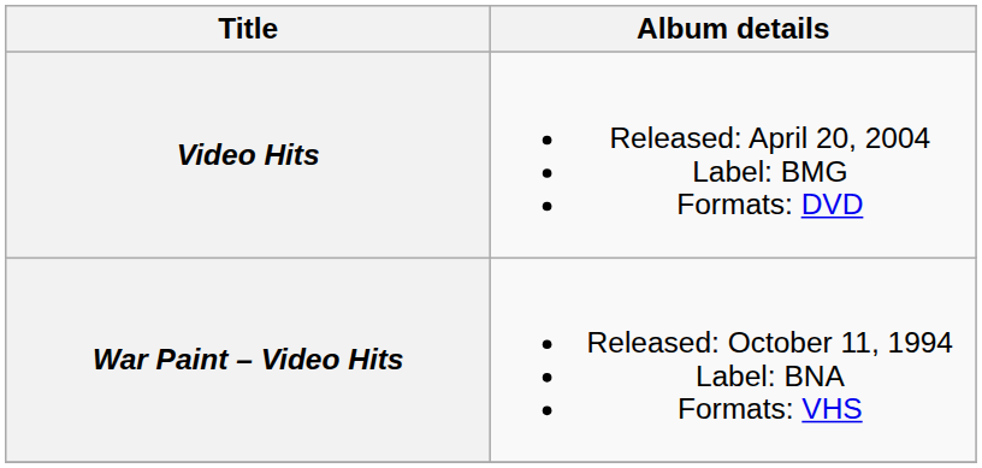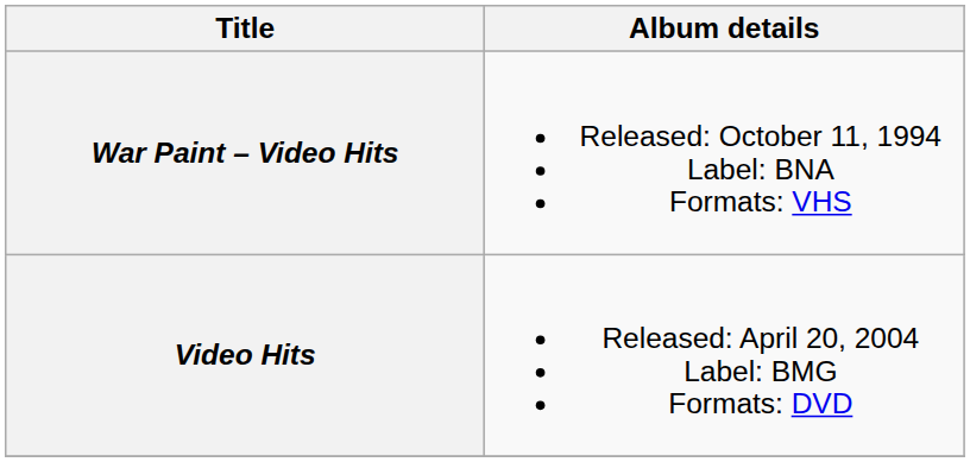 <table class="wikitable plainrowheaders" style="text-align:center;">
 <tr>
 <th scope="col" style="width:16em;">Title</th>
 <th scope="col" style="width:16em;">Album details</th>
 </tr>
 <tr>
+<th scope="row"><em>War Paint – Video Hits</em></th>
+<td><br><ul><li>Released: October 11, 1994</li><li>Label: BNA</li><li>Formats: <a href='#'>VHS</a></li></ul></td>
+</tr>
+<tr>
 <th scope="row"><em>Video Hits</em></th>
 <td><br><ul><li>Released: April 20, 2004</li><li>Label: BMG</li><li>Formats: <a href='#'>DVD</a></li></ul></td>
 </tr>
 <tr>
-<th scope="row"><em>War Paint – Video Hits</em></th>
-<td><br><ul><li>Released: October 11, 1994</li><li>Label: BNA</li><li>Formats: <a href='#'>VHS</a></li></ul></td>
-</tr>
-<tr>
 </tr>
 </table>
